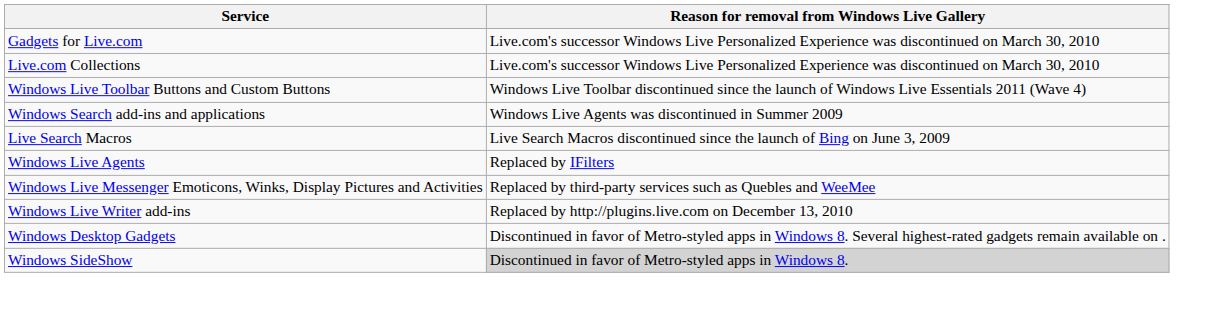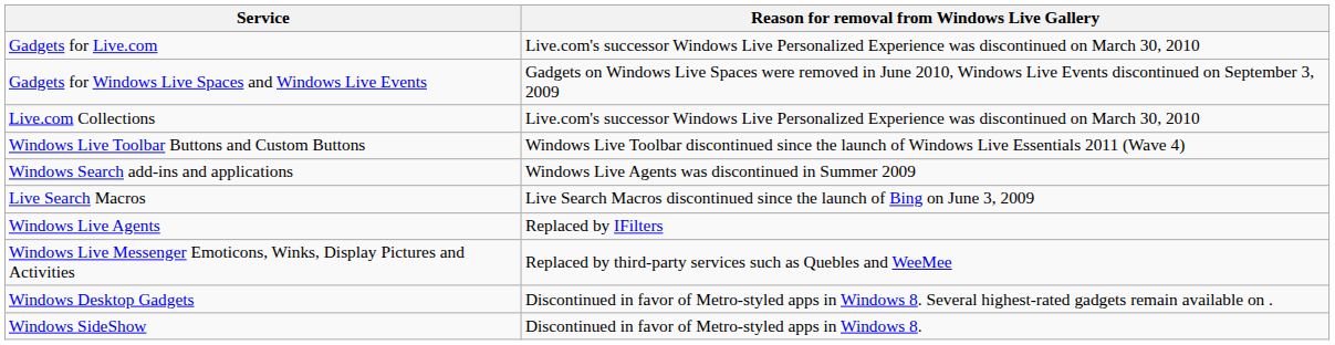 <table class="wikitable">
 <tr>
 <th>Service</th>
 <th>Reason for removal from Windows Live Gallery</th>
 </tr>
 <tr>
 <td><a href='#'>Gadgets</a> for <a href='#'>Live.com</a></td>
 <td>Live.com's successor Windows Live Personalized Experience was discontinued on March 30, 2010</td>
+</tr>
+<tr>
+<td><a href='#'>Gadgets</a> for <a href='#'>Windows Live Spaces</a> and <a href='#'>Windows Live Events</a></td>
+<td>Gadgets on Windows Live Spaces were removed in June 2010, Windows Live Events discontinued on September 3, 2009</td>
 </tr>
 <tr>
 <td><a href='#'>Live.com</a> Collections</td>
 <td>Live.com's successor Windows Live Personalized Experience was discontinued on March 30, 2010</td>
 </tr>
 <tr>
 <td><a href='#'>Windows Live Toolbar</a> Buttons and Custom Buttons</td>
 <td>Windows Live Toolbar discontinued since the launch of Windows Live Essentials 2011 (Wave 4)</td>
 </tr>
 <tr>
 <td><a href='#'>Windows Search</a> add-ins and applications</td>
 <td>Windows Live Agents was discontinued in Summer 2009</td>
 </tr>
 <tr>
 <td><a href='#'>Live Search</a> Macros</td>
 <td>Live Search Macros discontinued since the launch of <a href='#'>Bing</a> on June 3, 2009</td>
 </tr>
 <tr>
 <td><a href='#'>Windows Live Agents</a></td>
 <td>Replaced by <a href='#'>IFilters</a></td>
 </tr>
 <tr>
 <td><a href='#'>Windows Live Messenger</a> Emoticons, Winks, Display Pictures and Activities</td>
 <td>Replaced by third-party services such as Quebles and <a href='#'>WeeMee</a></td>
 </tr>
 <tr>
-<td><a href='#'>Windows Live Writer</a> add-ins</td>
-<td>Replaced by http://plugins.live.com on December 13, 2010</td>
-</tr>
-<tr>
 <td><a href='#'>Windows Desktop Gadgets</a></td>
 <td>Discontinued in favor of Metro-styled apps in <a href='#'>Windows 8</a>. Several highest-rated gadgets remain available on .</td>
 </tr>
 <tr>
 <td><a href='#'>Windows SideShow</a></td>
-<td style="background: lightgrey;">Discontinued in favor of Metro-styled apps in <a href='#'>Windows 8</a>.</td>
+<td>Discontinued in favor of Metro-styled apps in <a href='#'>Windows 8</a>.</td>
 </tr>
 </table>
